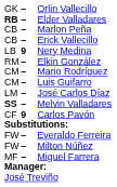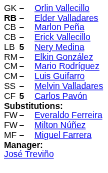 <table style="font-size: 90%" cellspacing="0" cellpadding="0">
 <tr>
 <td colspan=4></td>
 </tr>
 <tr>
 <th width="25"></th>
 <th width="25"></th>
 </tr>
 <tr>
 <td>GK</td>
 <td><strong>–</strong></td>
 <td> <a href='#'>Orlin Vallecillo</a></td>
 </tr>
 <tr>
 <td><strong>RB</strong></td>
 <td><strong>–</strong></td>
 <td> <a href='#'>Elder Valladares</a></td>
 </tr>
 <tr>
 <td>CB</td>
 <td><strong>–</strong></td>
 <td> <a href='#'>Marlon Peña</a></td>
 <td></td>
 <td></td>
 </tr>
 <tr>
 <td>CB</td>
 <td><strong>–</strong></td>
 <td> <a href='#'>Erick Vallecillo</a></td>
 </tr>
 <tr>
 <td>LB</td>
-<td><strong>9</strong></td>
+<td><strong>5</strong></td>
 <td> <a href='#'>Nery Medina</a></td>
 </tr>
 <tr>
 <td>RM</td>
 <td><strong>–</strong></td>
 <td> <a href='#'>Elkin González</a></td>
 </tr>
 <tr>
 <td>CM</td>
 <td><strong>–</strong></td>
 <td> <a href='#'>Mario Rodríguez</a></td>
 </tr>
 <tr>
 <td>CM</td>
 <td><strong>–</strong></td>
 <td> <a href='#'>Luis Guifarro</a></td>
 <td></td>
 <td></td>
 </tr>
 <tr>
-<td>LM</td>
-<td><strong>–</strong></td>
-<td> <a href='#'>José Carlos Díaz</a></td>
-<td></td>
-<td></td>
-<td></td>
-<td></td>
-</tr>
-<tr>
-<td><strong>SS</strong></td>
+<td>SS</td>
 <td><strong>–</strong></td>
 <td> <a href='#'>Melvin Valladares</a></td>
 <td></td>
 <td></td>
 </tr>
 <tr>
 <td>CF</td>
-<td><strong>9</strong></td>
+<td><strong>5</strong></td>
 <td> <a href='#'>Carlos Pavón</a></td>
 <td></td>
 <td></td>
 </tr>
 <tr>
 <td colspan=3><strong>Substitutions:</strong></td>
 </tr>
 <tr>
 <td>FW</td>
 <td><strong>–</strong></td>
 <td> <a href='#'>Everaldo Ferreira</a></td>
 <td></td>
 <td></td>
 </tr>
 <tr>
 <td>FW</td>
 <td><strong>–</strong></td>
 <td> <a href='#'>Milton Núñez</a></td>
 <td></td>
 <td></td>
 </tr>
 <tr>
 <td>MF</td>
 <td><strong>–</strong></td>
 <td> <a href='#'>Miguel Farrera</a></td>
 <td></td>
 <td></td>
 </tr>
 <tr>
 <td colspan=3><strong>Manager:</strong></td>
 </tr>
 <tr>
 <td colspan=3> <a href='#'>José Treviño</a></td>
 </tr>
 </table>
